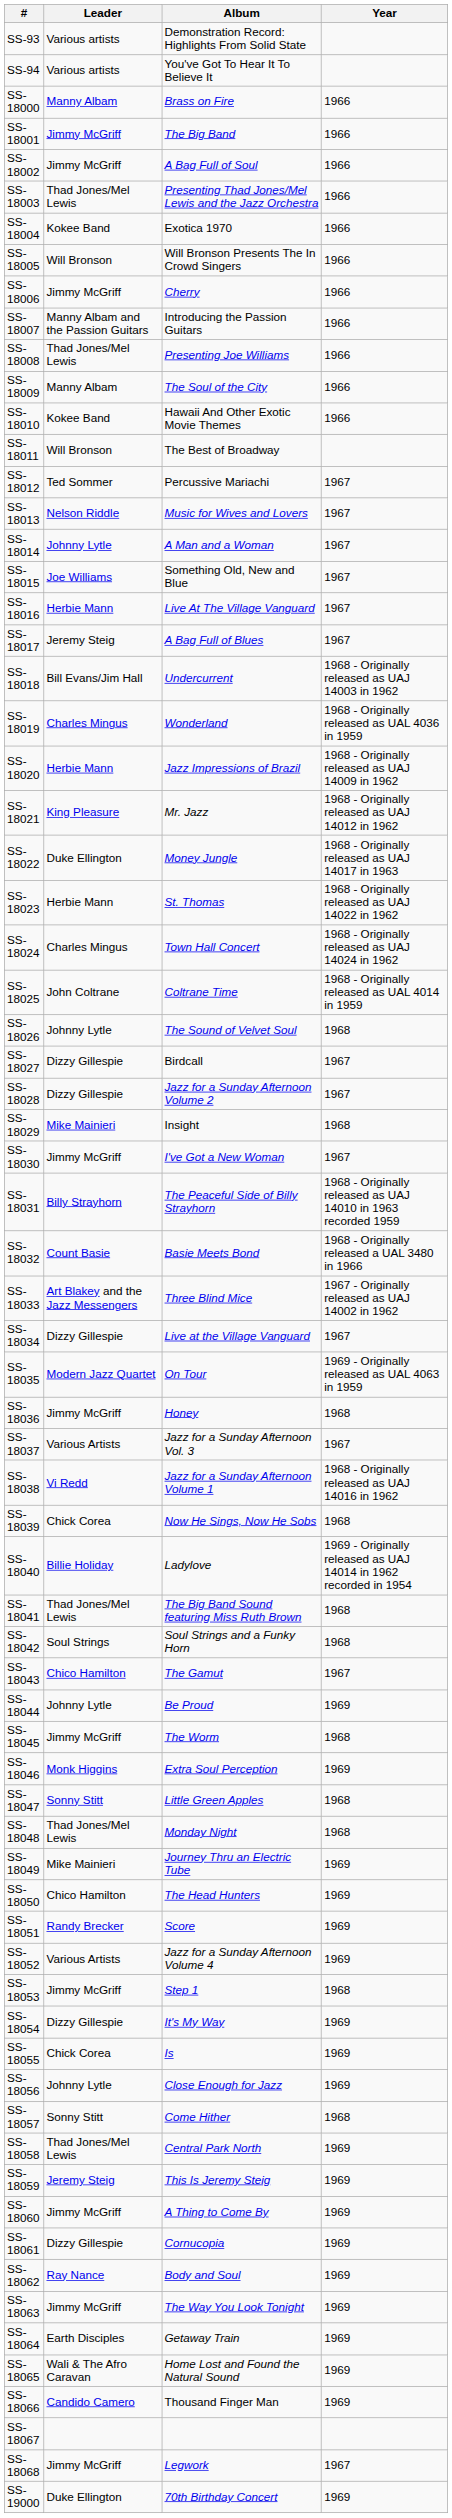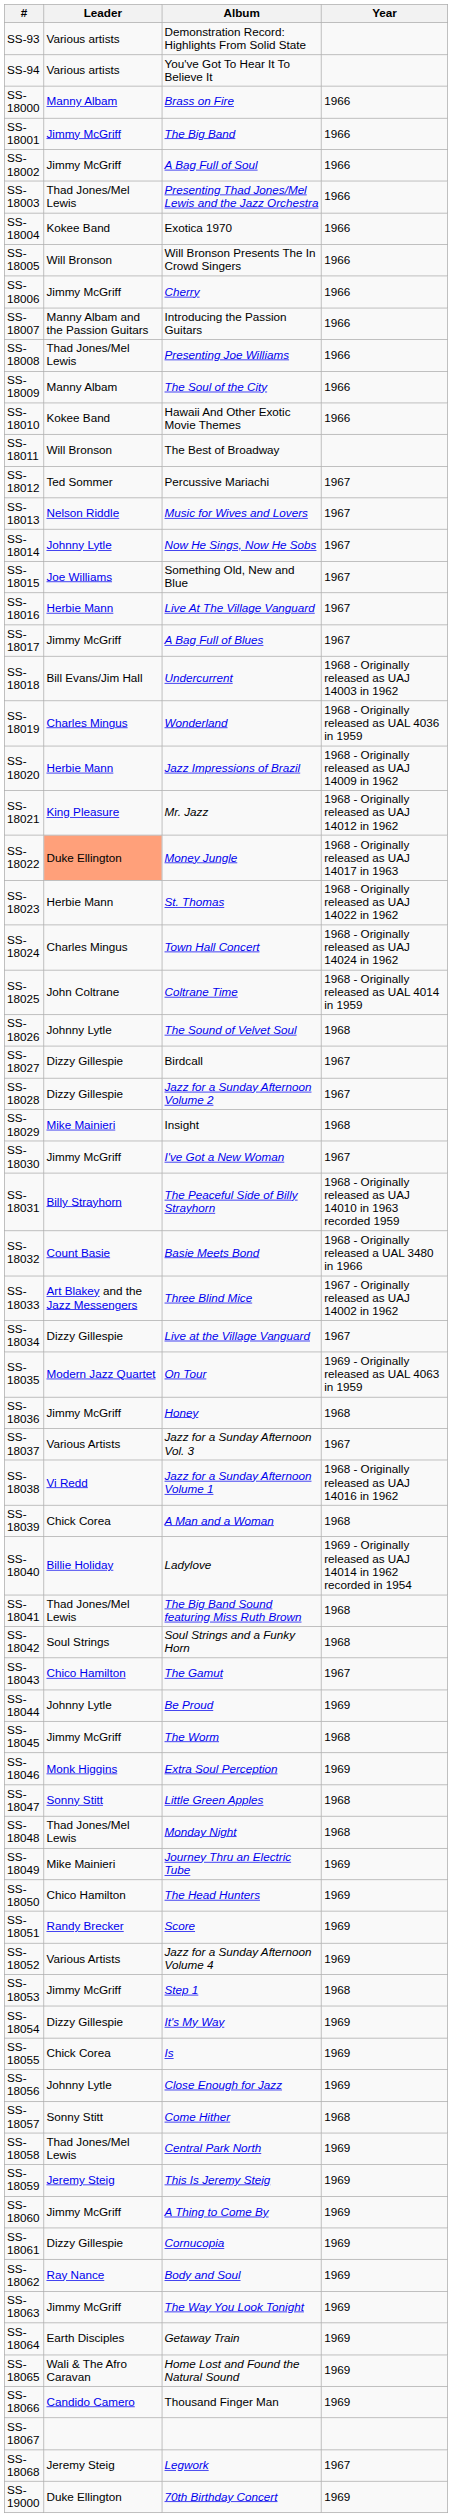 <table class="wikitable sortable">
 <tr>
 <th valign="bottom" width="50">#</th>
 <th valign="bottom" width="260">Leader</th>
 <th valign="bottom" width="380">Album</th>
 <th valign="bottom" width="320">Year</th>
 </tr>
 <tr>
 <td>SS-93</td>
 <td>Various artists</td>
 <td>Demonstration Record: Highlights From Solid State</td>
 <td></td>
 </tr>
 <tr>
 <td>SS-94</td>
 <td>Various artists</td>
 <td>You've Got To Hear It To Believe It</td>
 <td></td>
 </tr>
 <tr>
 <td>SS-18000</td>
 <td><a href='#'>Manny Albam</a></td>
 <td><em><a href='#'>Brass on Fire</a></em></td>
 <td>1966</td>
 </tr>
 <tr>
 <td>SS-18001</td>
 <td><a href='#'>Jimmy McGriff</a></td>
 <td><em><a href='#'>The Big Band</a></em></td>
 <td>1966</td>
 </tr>
 <tr>
 <td>SS-18002</td>
 <td>Jimmy McGriff</td>
 <td><em><a href='#'>A Bag Full of Soul</a></em></td>
 <td>1966</td>
 </tr>
 <tr>
 <td>SS-18003</td>
 <td>Thad Jones/Mel Lewis</td>
 <td><em><a href='#'>Presenting Thad Jones/Mel Lewis and the Jazz Orchestra</a></em></td>
 <td>1966</td>
 </tr>
 <tr>
 <td>SS-18004</td>
 <td>Kokee Band</td>
 <td>Exotica 1970</td>
 <td>1966</td>
 </tr>
 <tr>
 <td>SS-18005</td>
 <td>Will Bronson</td>
 <td>Will Bronson Presents The In Crowd Singers</td>
 <td>1966</td>
 </tr>
 <tr>
 <td>SS-18006</td>
 <td>Jimmy McGriff</td>
 <td><em><a href='#'>Cherry</a></em></td>
 <td>1966</td>
 </tr>
 <tr>
 <td>SS-18007</td>
 <td>Manny Albam and the Passion Guitars</td>
 <td>Introducing the Passion Guitars</td>
 <td>1966</td>
 </tr>
 <tr>
 <td>SS-18008</td>
 <td>Thad Jones/Mel Lewis</td>
 <td><em><a href='#'>Presenting Joe Williams</a></em></td>
 <td>1966</td>
 </tr>
 <tr>
 <td>SS-18009</td>
 <td>Manny Albam</td>
 <td><em><a href='#'>The Soul of the City</a></em></td>
 <td>1966</td>
 </tr>
 <tr>
 <td>SS-18010</td>
 <td>Kokee Band</td>
 <td>Hawaii And Other Exotic Movie Themes</td>
 <td>1966</td>
 </tr>
 <tr>
 <td>SS-18011</td>
 <td>Will Bronson</td>
 <td>The Best of Broadway</td>
 <td></td>
 </tr>
 <tr>
 <td>SS-18012</td>
 <td>Ted Sommer</td>
 <td>Percussive Mariachi</td>
 <td>1967</td>
 </tr>
 <tr>
 <td>SS-18013</td>
 <td><a href='#'>Nelson Riddle</a></td>
 <td><em><a href='#'>Music for Wives and Lovers</a></em></td>
 <td>1967</td>
 </tr>
 <tr>
 <td>SS-18014</td>
 <td><a href='#'>Johnny Lytle</a></td>
-<td><em><a href='#'>A Man and a Woman</a></em></td>
+<td><em><a href='#'>Now He Sings, Now He Sobs</a></em></td>
 <td>1967</td>
 </tr>
 <tr>
 <td>SS-18015</td>
 <td><a href='#'>Joe Williams</a></td>
 <td>Something Old, New and Blue</td>
 <td>1967</td>
 </tr>
 <tr>
 <td>SS-18016</td>
 <td><a href='#'>Herbie Mann</a></td>
 <td><em><a href='#'>Live At The Village Vanguard</a></em></td>
 <td>1967</td>
 </tr>
 <tr>
 <td>SS-18017</td>
-<td>Jeremy Steig</td>
+<td>Jimmy McGriff</td>
 <td><em><a href='#'>A Bag Full of Blues</a></em></td>
 <td>1967</td>
 </tr>
 <tr>
 <td>SS-18018</td>
 <td>Bill Evans/Jim Hall</td>
 <td><em><a href='#'>Undercurrent</a></em></td>
 <td>1968 - Originally released as UAJ 14003 in 1962</td>
 </tr>
 <tr>
 <td>SS-18019</td>
 <td><a href='#'>Charles Mingus</a></td>
 <td><em><a href='#'>Wonderland</a></em></td>
 <td>1968 - Originally released as UAL 4036 in 1959</td>
 </tr>
 <tr>
 <td>SS-18020</td>
 <td><a href='#'>Herbie Mann</a></td>
 <td><em><a href='#'>Jazz Impressions of Brazil</a></em></td>
 <td>1968 - Originally released as UAJ 14009 in 1962</td>
 </tr>
 <tr>
 <td>SS-18021</td>
 <td><a href='#'>King Pleasure</a></td>
 <td><em>Mr. Jazz</em></td>
 <td>1968 - Originally released as UAJ 14012 in 1962</td>
 </tr>
 <tr>
 <td>SS-18022</td>
-<td>Duke Ellington</td>
+<td style="background: lightsalmon;">Duke Ellington</td>
 <td><em><a href='#'>Money Jungle</a></em></td>
 <td>1968 - Originally released as  UAJ 14017 in 1963</td>
 </tr>
 <tr>
 <td>SS-18023</td>
 <td>Herbie Mann</td>
 <td><em><a href='#'>St. Thomas</a></em></td>
 <td>1968 - Originally released as UAJ 14022 in 1962</td>
 </tr>
 <tr>
 <td>SS-18024</td>
 <td>Charles Mingus</td>
 <td><em><a href='#'>Town Hall Concert</a></em></td>
 <td>1968 - Originally released as UAJ 14024 in 1962</td>
 </tr>
 <tr>
 <td>SS-18025</td>
 <td>John Coltrane</td>
 <td><em><a href='#'>Coltrane Time</a></em></td>
 <td>1968 - Originally released as UAL 4014 in 1959</td>
 </tr>
 <tr>
 <td>SS-18026</td>
 <td>Johnny Lytle</td>
 <td><em><a href='#'>The Sound of Velvet Soul</a></em></td>
 <td>1968</td>
 </tr>
 <tr>
 <td>SS-18027</td>
 <td>Dizzy Gillespie</td>
 <td>Birdcall</td>
 <td>1967</td>
 </tr>
 <tr>
 <td>SS-18028</td>
 <td>Dizzy Gillespie</td>
 <td><em><a href='#'>Jazz for a Sunday Afternoon Volume 2</a></em></td>
 <td>1967</td>
 </tr>
 <tr>
 <td>SS-18029</td>
 <td><a href='#'>Mike Mainieri</a></td>
 <td>Insight</td>
 <td>1968</td>
 </tr>
 <tr>
 <td>SS-18030</td>
 <td>Jimmy McGriff</td>
 <td><em><a href='#'>I've Got a New Woman</a></em></td>
 <td>1967</td>
 </tr>
 <tr>
 <td>SS-18031</td>
 <td><a href='#'>Billy Strayhorn</a></td>
 <td><em><a href='#'>The Peaceful Side of Billy Strayhorn</a></em></td>
 <td>1968 - Originally released as UAJ 14010 in 1963 recorded 1959</td>
 </tr>
 <tr>
 <td>SS-18032</td>
 <td><a href='#'>Count Basie</a></td>
 <td><em><a href='#'>Basie Meets Bond</a></em></td>
 <td>1968 - Originally released a UAL 3480 in 1966</td>
 </tr>
 <tr>
 <td>SS-18033</td>
 <td><a href='#'>Art Blakey</a> and the <a href='#'>Jazz Messengers</a></td>
 <td><em><a href='#'>Three Blind Mice</a></em></td>
 <td>1967 - Originally released as UAJ 14002 in 1962</td>
 </tr>
 <tr>
 <td>SS-18034</td>
 <td>Dizzy Gillespie</td>
 <td><em><a href='#'>Live at the Village Vanguard</a></em></td>
 <td>1967</td>
 </tr>
 <tr>
 <td>SS-18035</td>
 <td><a href='#'>Modern Jazz Quartet</a></td>
 <td><em><a href='#'>On Tour</a></em></td>
 <td>1969 - Originally released as UAL 4063 in 1959</td>
 </tr>
 <tr>
 <td>SS-18036</td>
 <td>Jimmy McGriff</td>
 <td><em><a href='#'>Honey</a></em></td>
 <td>1968</td>
 </tr>
 <tr>
 <td>SS-18037</td>
 <td>Various Artists</td>
 <td><em>Jazz for a Sunday Afternoon Vol. 3</em></td>
 <td>1967</td>
 </tr>
 <tr>
 <td>SS-18038</td>
 <td><a href='#'>Vi Redd</a></td>
 <td><em><a href='#'>Jazz for a Sunday Afternoon Volume 1</a></em></td>
 <td>1968 - Originally released as UAJ 14016 in 1962</td>
 </tr>
 <tr>
 <td>SS-18039</td>
 <td>Chick Corea</td>
-<td><em><a href='#'>Now He Sings, Now He Sobs</a></em></td>
+<td><em><a href='#'>A Man and a Woman</a></em></td>
 <td>1968</td>
 </tr>
 <tr>
 <td>SS-18040</td>
 <td><a href='#'>Billie Holiday</a></td>
 <td><em>Ladylove</em></td>
 <td>1969 - Originally released as UAJ 14014 in 1962 recorded in 1954</td>
 </tr>
 <tr>
 <td>SS-18041</td>
 <td>Thad Jones/Mel Lewis</td>
 <td><em><a href='#'>The Big Band Sound featuring Miss Ruth Brown</a></em></td>
 <td>1968</td>
 </tr>
 <tr>
 <td>SS-18042</td>
 <td>Soul Strings</td>
 <td><em>Soul Strings and a Funky Horn</em></td>
 <td>1968</td>
 </tr>
 <tr>
 <td>SS-18043</td>
 <td><a href='#'>Chico Hamilton</a></td>
 <td><em><a href='#'>The Gamut</a></em></td>
 <td>1967</td>
 </tr>
 <tr>
 <td>SS-18044</td>
 <td>Johnny Lytle</td>
 <td><em><a href='#'>Be Proud</a></em></td>
 <td>1969</td>
 </tr>
 <tr>
 <td>SS-18045</td>
 <td>Jimmy McGriff</td>
 <td><em><a href='#'>The Worm</a></em></td>
 <td>1968</td>
 </tr>
 <tr>
 <td>SS-18046</td>
 <td><a href='#'>Monk Higgins</a></td>
 <td><em><a href='#'>Extra Soul Perception</a></em></td>
 <td>1969</td>
 </tr>
 <tr>
 <td>SS-18047</td>
 <td><a href='#'>Sonny Stitt</a></td>
 <td><em><a href='#'>Little Green Apples</a></em></td>
 <td>1968</td>
 </tr>
 <tr>
 <td>SS-18048</td>
 <td>Thad Jones/Mel Lewis</td>
 <td><em><a href='#'>Monday Night</a></em></td>
 <td>1968</td>
 </tr>
 <tr>
 <td>SS-18049</td>
 <td>Mike Mainieri</td>
 <td><em><a href='#'>Journey Thru an Electric Tube</a></em></td>
 <td>1969</td>
 </tr>
 <tr>
 <td>SS-18050</td>
 <td>Chico Hamilton</td>
 <td><em><a href='#'>The Head Hunters</a></em></td>
 <td>1969</td>
 </tr>
 <tr>
 <td>SS-18051</td>
 <td><a href='#'>Randy Brecker</a></td>
 <td><em><a href='#'>Score</a></em></td>
 <td>1969</td>
 </tr>
 <tr>
 <td>SS-18052</td>
 <td>Various Artists</td>
 <td><em>Jazz for a Sunday Afternoon Volume 4</em></td>
 <td>1969</td>
 </tr>
 <tr>
 <td>SS-18053</td>
 <td>Jimmy McGriff</td>
 <td><em><a href='#'>Step 1</a></em></td>
 <td>1968</td>
 </tr>
 <tr>
 <td>SS-18054</td>
 <td>Dizzy Gillespie</td>
 <td><em><a href='#'>It's My Way</a></em></td>
 <td>1969</td>
 </tr>
 <tr>
 <td>SS-18055</td>
 <td>Chick Corea</td>
 <td><em><a href='#'>Is</a></em></td>
 <td>1969</td>
 </tr>
 <tr>
 <td>SS-18056</td>
 <td>Johnny Lytle</td>
 <td><em><a href='#'>Close Enough for Jazz</a></em></td>
 <td>1969</td>
 </tr>
 <tr>
 <td>SS-18057</td>
 <td>Sonny Stitt</td>
 <td><em><a href='#'>Come Hither</a></em></td>
 <td>1968</td>
 </tr>
 <tr>
 <td>SS-18058</td>
 <td>Thad Jones/Mel Lewis</td>
 <td><em><a href='#'>Central Park North</a></em></td>
 <td>1969</td>
 </tr>
 <tr>
 <td>SS-18059</td>
 <td><a href='#'>Jeremy Steig</a></td>
 <td><em><a href='#'>This Is Jeremy Steig</a></em></td>
 <td>1969</td>
 </tr>
 <tr>
 <td>SS-18060</td>
 <td>Jimmy McGriff</td>
 <td><em><a href='#'>A Thing to Come By</a></em></td>
 <td>1969</td>
 </tr>
 <tr>
 <td>SS-18061</td>
 <td>Dizzy Gillespie</td>
 <td><em><a href='#'>Cornucopia</a></em></td>
 <td>1969</td>
 </tr>
 <tr>
 <td>SS-18062</td>
 <td><a href='#'>Ray Nance</a></td>
 <td><em><a href='#'>Body and Soul</a></em></td>
 <td>1969</td>
 </tr>
 <tr>
 <td>SS-18063</td>
 <td>Jimmy McGriff</td>
 <td><em><a href='#'>The Way You Look Tonight</a></em></td>
 <td>1969</td>
 </tr>
 <tr>
 <td>SS-18064</td>
 <td>Earth Disciples</td>
 <td><em>Getaway Train</em></td>
 <td>1969</td>
 </tr>
 <tr>
 <td>SS-18065</td>
 <td>Wali & The Afro Caravan</td>
 <td><em>Home Lost and Found the Natural Sound</em></td>
 <td>1969</td>
 </tr>
 <tr>
 <td>SS-18066</td>
 <td><a href='#'>Candido Camero</a></td>
 <td>Thousand Finger Man</td>
 <td>1969</td>
 </tr>
 <tr>
 <td>SS-18067</td>
 <td></td>
 <td></td>
 <td></td>
 </tr>
 <tr>
 <td>SS-18068</td>
-<td>Jimmy McGriff</td>
+<td>Jeremy Steig</td>
 <td><em><a href='#'>Legwork</a></em></td>
 <td>1967</td>
 </tr>
 <tr>
 <td>SS-19000</td>
 <td>Duke Ellington</td>
 <td><em><a href='#'>70th Birthday Concert</a></em></td>
 <td>1969</td>
 </tr>
 </table>
